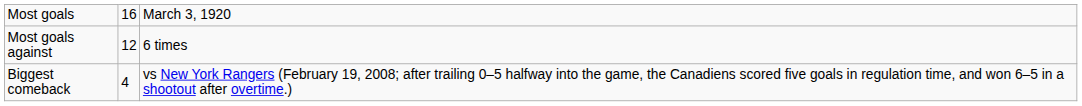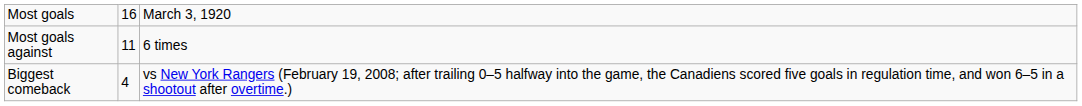 <table class="wikitable">
 <tr>
 <td>Most goals</td>
 <td>16</td>
 <td>March 3, 1920</td>
 </tr>
 <tr>
 <td>Most goals against</td>
-<td>12</td>
+<td>11</td>
 <td>6 times</td>
 </tr>
 <tr>
 <td>Biggest comeback</td>
 <td>4</td>
 <td>vs <a href='#'>New York Rangers</a> (February 19, 2008; after trailing 0–5 halfway into the game, the Canadiens scored five goals in regulation time, and won 6–5 in a <a href='#'>shootout</a> after <a href='#'>overtime</a>.)</td>
 </tr>
 </table>
